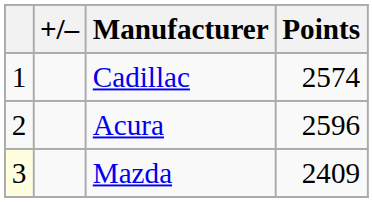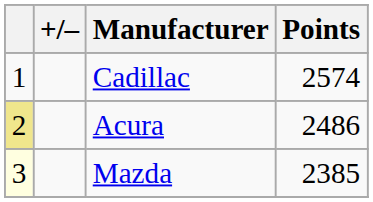 <table class="wikitable" style="font-size: 95%;">
 <tr>
 <th scope="col"></th>
 <th scope="col">+/–</th>
 <th scope="col">Manufacturer</th>
 <th scope="col">Points</th>
 </tr>
 <tr>
 <td align=center>1</td>
 <td align="left"></td>
 <td> <a href='#'>Cadillac</a></td>
 <td align=right>2574</td>
 </tr>
 <tr>
-<td align=center>2</td>
+<td align=center style="background: khaki;">2</td>
 <td align="left"></td>
 <td> <a href='#'>Acura</a></td>
-<td align=right>2596</td>
+<td align=right>2486</td>
 </tr>
 <tr>
 <td align=center style="background: lightyellow;">3</td>
 <td align="left"></td>
 <td> <a href='#'>Mazda</a></td>
-<td align=right>2409</td>
+<td align=right>2385</td>
 </tr>
 <tr>
 </tr>
 </table>
